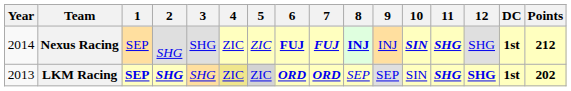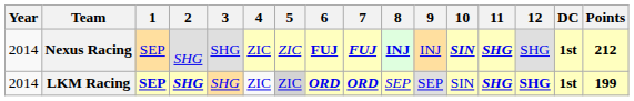 <table class="wikitable" style="text-align:center; font-size:85%">
 <tr>
 <th>Year</th>
 <th>Team</th>
 <th>1</th>
 <th>2</th>
 <th>3</th>
 <th>4</th>
 <th>5</th>
 <th>6</th>
 <th>7</th>
 <th>8</th>
 <th>9</th>
 <th>10</th>
 <th>11</th>
 <th>12</th>
 <th>DC</th>
 <th>Points</th>
 </tr>
 <tr>
 <td>2014</td>
 <th nowrap>Nexus Racing</th>
 <td style="background:#FFDF9F;"><a href='#'>SEP</a><br></td>
 <td style="background:#DFDFDF;"><br><em><a href='#'>SHG</a></em><br></td>
 <td style="background:#DFDFDF;"><a href='#'>SHG</a><br></td>
 <td style="background:#FFFFBF;"><a href='#'>ZIC</a><br></td>
 <td style="background:#FFFFBF;"><em><a href='#'>ZIC</a></em><br></td>
 <td style="background:#FFFFBF;"><strong><a href='#'>FUJ</a></strong><br></td>
 <td style="background:#FFFFBF;"><strong><em><a href='#'>FUJ</a></em></strong><br></td>
 <td style="background:#DFFFDF;"><strong><a href='#'>INJ</a></strong><br></td>
 <td style="background:#FFDF9F;"><a href='#'>INJ</a><br></td>
 <td style="background:#FFFFBF;"><strong><em><a href='#'>SIN</a></em></strong><br></td>
 <td style="background:#FFFFBF;"><strong><em><a href='#'>SHG</a></em></strong><br></td>
 <td style="background:#DFDFDF;"><a href='#'>SHG</a><br></td>
 <td style="background:#FFFFBF;"><strong>1st</strong></td>
 <td style="background:#FFFFBF;"><strong>212</strong></td>
 </tr>
 <tr>
-<td>2013</td>
+<td>2014</td>
 <th nowrap>LKM Racing</th>
 <td style="background:#FFFFBF;"><strong><a href='#'>SEP</a></strong><br></td>
 <td style="background:#FFFFBF;"><strong><em><a href='#'>SHG</a></em></strong><br></td>
 <td style="background:#FFDF9F;"><em><a href='#'>SHG</a></em><br></td>
-<td style="background: khaki;"><a href='#'>ZIC</a></td>
+<td><a href='#'>ZIC</a></td>
 <td style="background: lightgrey;"><a href='#'>ZIC</a></td>
 <td style="background:#FFFFBF;"><strong><em><a href='#'>ORD</a></em></strong><br></td>
 <td style="background:#FFFFBF;"><strong><em><a href='#'>ORD</a></em></strong><br></td>
 <td style="background:#FFFFBF;"><em><a href='#'>SEP</a></em><br></td>
 <td style="background:#DFDFDF;"><a href='#'>SEP</a><br></td>
 <td style="background:#FFFFBF;"><a href='#'>SIN</a><br></td>
 <td style="background:#FFFFBF;"><strong><em><a href='#'>SHG</a></em></strong><br></td>
 <td style="background:#FFFFBF;"><strong><a href='#'>SHG</a></strong><br></td>
 <td style="background:#FFFFBF;"><strong>1st</strong></td>
-<td style="background:#FFFFBF;"><strong>202</strong></td>
+<td style="background:#FFFFBF;"><strong>199</strong></td>
 </tr>
 </table>
